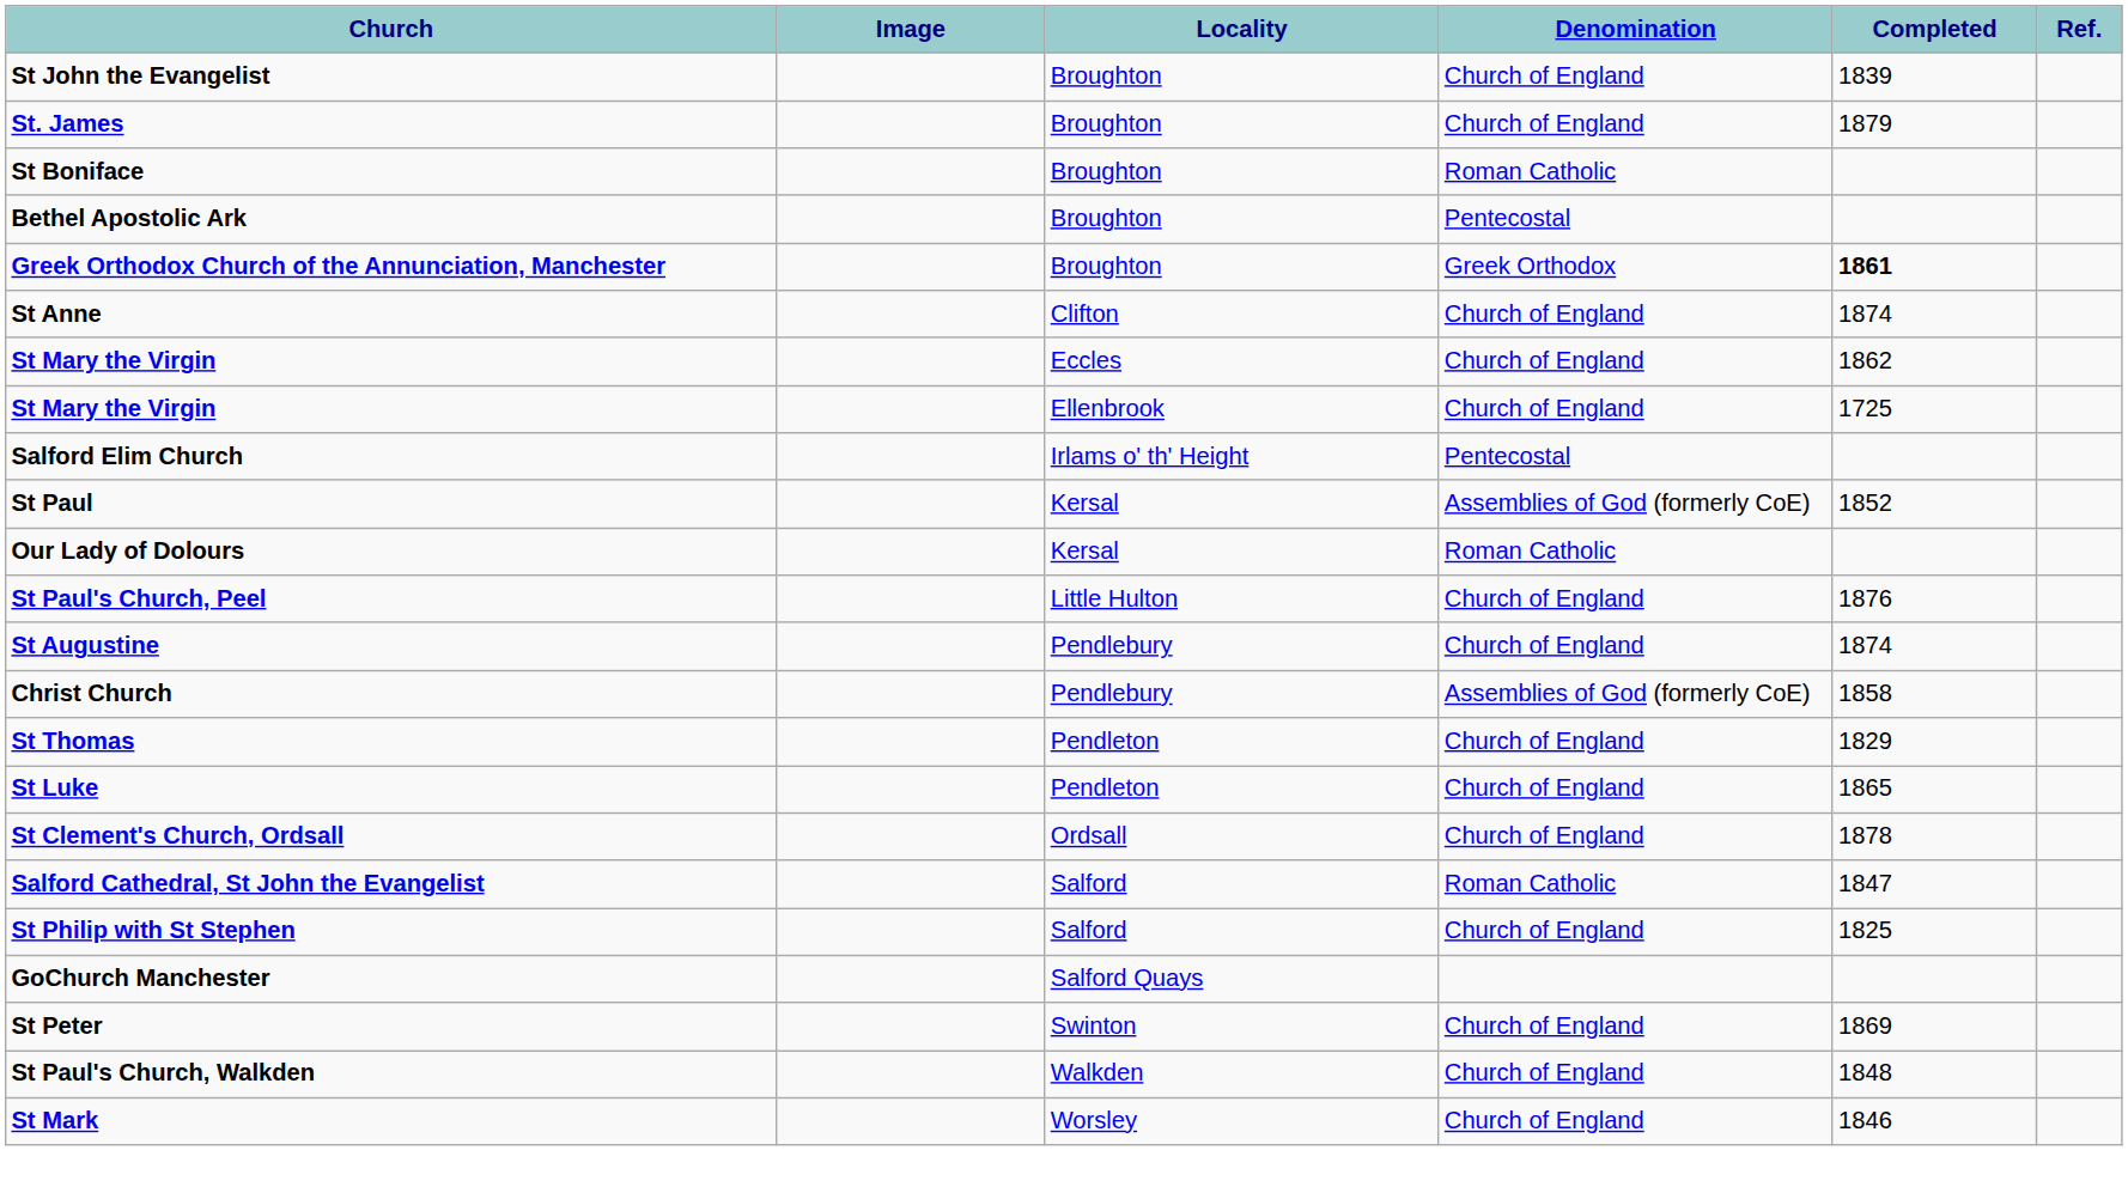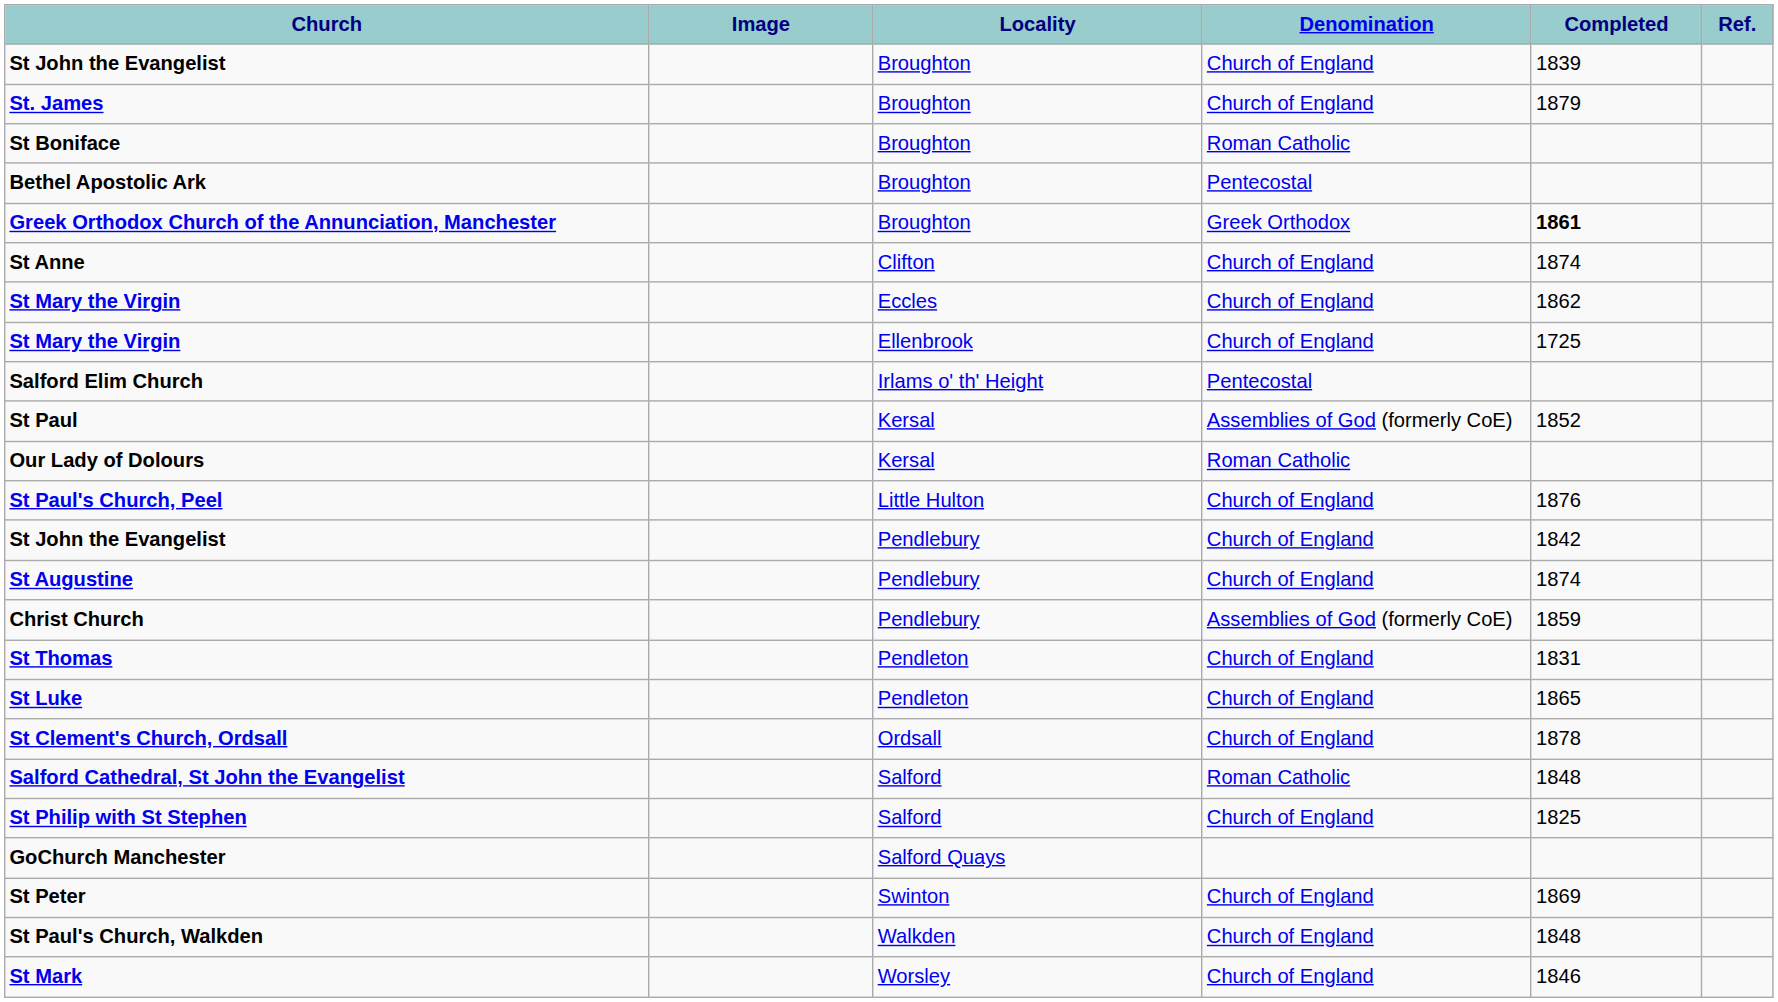 <table class="wikitable sortable" style="font-size:90%; width:100%; border:0; text-align:left; line-height:150%;">
 <tr>
 <th style="background:#9cc; color:navy; width:300px;">Church</th>
 <th style="background:#9cc; color:navy; width:100px;">Image</th>
 <th style="background:#9cc; color:navy; width:150px;">Locality</th>
 <th style="background:#9cc; color:navy; width:150px;"><a href='#'>Denomination</a></th>
 <th style="background:#9cc; color:navy; width:35px;">Completed</th>
 <th class="unsortable"  style="background:#9cc; color:navy; width:10px;">Ref.</th>
 </tr>
 <tr>
 <td><strong>St John the Evangelist</strong></td>
 <td></td>
 <td><a href='#'>Broughton</a></td>
 <td><a href='#'>Church of England</a></td>
 <td>1839</td>
 <td></td>
 </tr>
 <tr>
 <td><strong><a href='#'>St. James</a></strong></td>
 <td></td>
 <td><a href='#'>Broughton</a></td>
 <td><a href='#'>Church of England</a></td>
 <td>1879</td>
 <td></td>
 </tr>
 <tr>
 <td><strong>St Boniface</strong></td>
 <td></td>
 <td><a href='#'>Broughton</a></td>
 <td><a href='#'>Roman Catholic</a></td>
 <td></td>
 <td></td>
 </tr>
 <tr>
 <td><strong>Bethel Apostolic Ark</strong></td>
 <td></td>
 <td><a href='#'>Broughton</a></td>
 <td><a href='#'>Pentecostal</a></td>
 <td></td>
 <td></td>
 </tr>
 <tr>
 <td><strong><a href='#'>Greek Orthodox Church of the Annunciation, Manchester</a></strong></td>
 <td></td>
 <td><a href='#'>Broughton</a></td>
 <td><a href='#'>Greek Orthodox</a></td>
 <td><strong>1861</strong></td>
 <td></td>
 </tr>
 <tr>
 <td><strong>St Anne</strong></td>
 <td></td>
 <td><a href='#'>Clifton</a></td>
 <td><a href='#'>Church of England</a></td>
 <td>1874</td>
 <td></td>
 </tr>
 <tr>
 <td><strong><a href='#'>St Mary the Virgin</a></strong></td>
 <td></td>
 <td><a href='#'>Eccles</a></td>
 <td><a href='#'>Church of England</a></td>
 <td>1862</td>
 <td></td>
 </tr>
 <tr>
 <td><strong><a href='#'>St Mary the Virgin</a></strong></td>
 <td></td>
 <td><a href='#'>Ellenbrook</a></td>
 <td><a href='#'>Church of England</a></td>
 <td>1725</td>
 <td></td>
 </tr>
 <tr>
 <td><strong>Salford Elim Church</strong></td>
 <td></td>
 <td><a href='#'>Irlams o' th' Height</a></td>
 <td><a href='#'>Pentecostal</a></td>
 <td></td>
 <td></td>
 </tr>
 <tr RCCG My Father House Salford 33–35 Duncan Street M5 3SQ>
 <td><strong>St Paul</strong></td>
 <td></td>
 <td><a href='#'>Kersal</a></td>
 <td><a href='#'>Assemblies of God</a> (formerly CoE)</td>
 <td>1852</td>
 <td></td>
 </tr>
 <tr>
 <td><strong>Our Lady of Dolours</strong></td>
 <td></td>
 <td><a href='#'>Kersal</a></td>
 <td><a href='#'>Roman Catholic</a></td>
 <td></td>
 <td></td>
 </tr>
 <tr>
 <td><strong><a href='#'>St Paul's Church, Peel</a></strong></td>
 <td></td>
 <td><a href='#'>Little Hulton</a></td>
 <td><a href='#'>Church of England</a></td>
 <td>1876</td>
 <td></td>
 </tr>
 <tr>
+<td><strong>St John the Evangelist</strong></td>
+<td></td>
+<td><a href='#'>Pendlebury</a></td>
+<td><a href='#'>Church of England</a></td>
+<td>1842</td>
+<td></td>
+</tr>
+<tr>
 <td><strong><a href='#'>St Augustine</a></strong></td>
 <td></td>
 <td><a href='#'>Pendlebury</a></td>
 <td><a href='#'>Church of England</a></td>
 <td>1874</td>
 <td></td>
 </tr>
 <tr>
 <td><strong>Christ Church</strong></td>
 <td></td>
 <td><a href='#'>Pendlebury</a></td>
 <td><a href='#'>Assemblies of God</a> (formerly CoE)</td>
-<td>1858</td>
+<td>1859</td>
 <td></td>
 </tr>
 <tr>
 <td><strong><a href='#'>St Thomas</a></strong></td>
 <td></td>
 <td><a href='#'>Pendleton</a></td>
 <td><a href='#'>Church of England</a></td>
-<td>1829</td>
+<td>1831</td>
 <td></td>
 </tr>
 <tr>
 <td><strong><a href='#'>St Luke</a></strong></td>
 <td></td>
 <td><a href='#'>Pendleton</a></td>
 <td><a href='#'>Church of England</a></td>
 <td>1865</td>
 <td></td>
 </tr>
 <tr>
 <td><strong><a href='#'>St Clement's Church, Ordsall</a></strong></td>
 <td></td>
 <td><a href='#'>Ordsall</a></td>
 <td><a href='#'>Church of England</a></td>
 <td>1878</td>
 <td></td>
 </tr>
 <tr>
 <td><strong><a href='#'>Salford Cathedral, St John the Evangelist</a></strong></td>
 <td></td>
 <td><a href='#'>Salford</a></td>
 <td><a href='#'>Roman Catholic</a></td>
-<td>1847</td>
+<td>1848</td>
 <td></td>
 </tr>
 <tr>
 <td><strong><a href='#'>St Philip with St Stephen</a></strong></td>
 <td></td>
 <td><a href='#'>Salford</a></td>
 <td><a href='#'>Church of England</a></td>
 <td>1825</td>
 <td></td>
 </tr>
 <tr>
 <td><strong>GoChurch Manchester</strong></td>
 <td></td>
 <td><a href='#'>Salford Quays</a></td>
 <td></td>
 <td></td>
 <td></td>
 </tr>
 <tr>
 <td><strong>St Peter</strong></td>
 <td></td>
 <td><a href='#'>Swinton</a></td>
 <td><a href='#'>Church of England</a></td>
 <td>1869</td>
 <td></td>
 </tr>
 <tr>
 <td><strong>St Paul's Church, Walkden</strong></td>
 <td></td>
 <td><a href='#'>Walkden</a></td>
 <td><a href='#'>Church of England</a></td>
 <td>1848</td>
 <td></td>
 </tr>
 <tr>
 <td><strong><a href='#'>St Mark</a></strong></td>
 <td></td>
 <td><a href='#'>Worsley</a></td>
 <td><a href='#'>Church of England</a></td>
 <td>1846</td>
 <td></td>
 </tr>
 </table>
